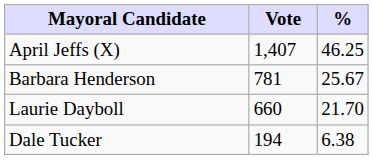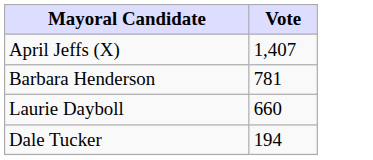 <table class="wikitable">
 <tr>
 <th style="background:#ddf; width:200px;">Mayoral Candidate </th>
 <th style="background:#ddf; width:50px;">Vote</th>
-<th style="background:#ddf; width:30px;">%</th>
 </tr>
 <tr>
 <td>April Jeffs (X)</td>
 <td>1,407</td>
-<td>46.25</td>
 </tr>
 <tr>
 <td>Barbara Henderson</td>
 <td>781</td>
-<td>25.67</td>
 </tr>
 <tr>
 <td>Laurie Dayboll</td>
 <td>660</td>
-<td>21.70</td>
 </tr>
 <tr>
 <td>Dale Tucker</td>
 <td>194</td>
-<td>6.38</td>
 </tr>
 </table>
